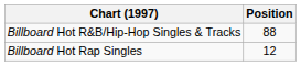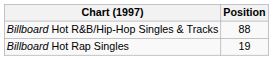 <table class="wikitable sortable">
 <tr>
 <th>Chart (1997)</th>
 <th>Position</th>
 </tr>
 <tr>
 <td><em>Billboard</em> Hot R&B/Hip-Hop Singles & Tracks</td>
 <td align="center">88</td>
 </tr>
 <tr>
 <td><em>Billboard</em> Hot Rap Singles</td>
-<td align="center">12</td>
+<td align="center">19</td>
 </tr>
 </table>
